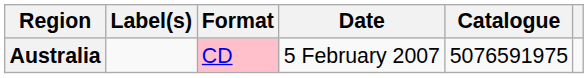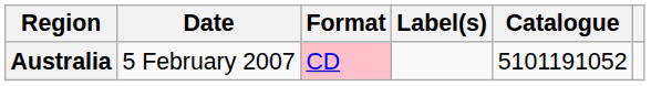 <table class="wikitable plainrowheaders">
 <tr>
 <th>Region</th>
+<th>Date</th>
+<th>Format</th>
 <th>Label(s)</th>
-<th>Format</th>
-<th>Date</th>
 <th>Catalogue</th>
 <th></th>
 </tr>
 <tr>
 <th scope="row">Australia</th>
+<td>5 February 2007</td>
+<td style="background: pink;"><a href='#'>CD</a></td>
 <td></td>
-<td style="background: pink;"><a href='#'>CD</a></td>
-<td>5 February 2007</td>
-<td>5076591975</td>
+<td>5101191052</td>
 <td></td>
 </tr>
 </table>
